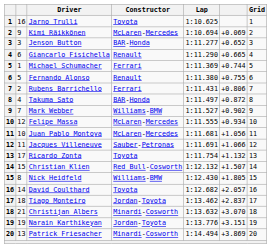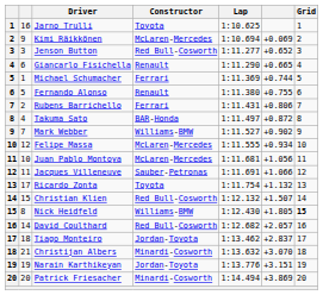 <table class="wikitable sortable" style="font-size: 85%;">
 <tr>
 <th scope="col"></th>
 <th scope="col"></th>
 <th scope="col">Driver</th>
 <th scope="col">Constructor</th>
 <th scope="col">Lap</th>
 <th scope="col"></th>
 <th scope="col">Grid</th>
 </tr>
 <tr>
 <th scope="row">1</th>
 <td>16</td>
 <td data-sort-value="TRU"> <a href='#'>Jarno Trulli</a></td>
 <td><a href='#'>Toyota</a></td>
 <td>1:10.625</td>
 <td></td>
 <td>1</td>
 </tr>
 <tr>
 <th scope="row">2</th>
 <td>9</td>
 <td data-sort-value="RAI"> <a href='#'>Kimi Räikkönen</a></td>
 <td><a href='#'>McLaren</a>-<a href='#'>Mercedes</a></td>
 <td>1:10.694</td>
 <td>+0.069</td>
 <td>2</td>
 </tr>
 <tr>
 <th scope="row">3</th>
 <td>3</td>
 <td data-sort-value="BUT"> <a href='#'>Jenson Button</a></td>
-<td><a href='#'>BAR</a>-<a href='#'>Honda</a></td>
+<td><a href='#'>Red Bull</a>-<a href='#'>Cosworth</a></td>
 <td>1:11.277</td>
 <td>+0.652</td>
 <td>3</td>
 </tr>
 <tr>
 <th scope="row">4</th>
 <td>6</td>
 <td data-sort-value="FIS"> <a href='#'>Giancarlo Fisichella</a></td>
 <td><a href='#'>Renault</a></td>
 <td>1:11.290</td>
 <td>+0.665</td>
 <td>4</td>
 </tr>
 <tr>
 <th scope="row">5</th>
 <td>1</td>
 <td data-sort-value="SCH"> <a href='#'>Michael Schumacher</a></td>
 <td><a href='#'>Ferrari</a></td>
 <td>1:11.369</td>
 <td>+0.744</td>
 <td>5</td>
 </tr>
 <tr>
 <th scope="row">6</th>
 <td>5</td>
 <td data-sort-value="ALO"> <a href='#'>Fernando Alonso</a></td>
 <td><a href='#'>Renault</a></td>
 <td>1:11.380</td>
 <td>+0.755</td>
 <td>6</td>
 </tr>
 <tr>
 <th scope="row">7</th>
 <td>2</td>
 <td data-sort-value="BAR"> <a href='#'>Rubens Barrichello</a></td>
 <td><a href='#'>Ferrari</a></td>
 <td>1:11.431</td>
 <td>+0.806</td>
 <td>7</td>
 </tr>
 <tr>
 <th scope="row">8</th>
 <td>4</td>
 <td data-sort-value="SAT"> <a href='#'>Takuma Sato</a></td>
 <td><a href='#'>BAR</a>-<a href='#'>Honda</a></td>
 <td>1:11.497</td>
 <td>+0.872</td>
 <td>8</td>
 </tr>
 <tr>
 <th scope="row">9</th>
 <td>7</td>
 <td data-sort-value="WEB"> <a href='#'>Mark Webber</a></td>
 <td><a href='#'>Williams</a>-<a href='#'>BMW</a></td>
 <td>1:11.527</td>
 <td>+0.902</td>
 <td>9</td>
 </tr>
 <tr>
 <th scope="row">10</th>
 <td>12</td>
 <td data-sort-value="MAS"> <a href='#'>Felipe Massa</a></td>
 <td><a href='#'>McLaren</a>-<a href='#'>Mercedes</a></td>
 <td>1:11.555</td>
 <td>+0.934</td>
 <td>10</td>
 </tr>
 <tr>
 <th scope="row">11</th>
 <td>10</td>
 <td data-sort-value="MON"> <a href='#'>Juan Pablo Montoya</a></td>
 <td><a href='#'>McLaren</a>-<a href='#'>Mercedes</a></td>
 <td>1:11.681</td>
 <td>+1.056</td>
 <td>11</td>
 </tr>
 <tr>
 <th scope="row">12</th>
 <td>11</td>
 <td data-sort-value="VIL"> <a href='#'>Jacques Villeneuve</a></td>
 <td><a href='#'>Sauber</a>-<a href='#'>Petronas</a></td>
 <td>1:11.691</td>
 <td>+1.066</td>
 <td>12</td>
 </tr>
 <tr>
 <th scope="row">13</th>
 <td>17</td>
 <td data-sort-value="ZON"> <a href='#'>Ricardo Zonta</a></td>
 <td><a href='#'>Toyota</a></td>
 <td>1:11.754</td>
 <td>+1.132</td>
 <td>13</td>
 </tr>
 <tr>
 <th scope="row">14</th>
 <td>15</td>
 <td data-sort-value="KLI"> <a href='#'>Christian Klien</a></td>
 <td><a href='#'>Red Bull</a>-<a href='#'>Cosworth</a></td>
 <td>1:12.132</td>
 <td>+1.507</td>
 <td>14</td>
 </tr>
 <tr>
 <th scope="row">15</th>
 <td>8</td>
 <td data-sort-value="HEI"> <a href='#'>Nick Heidfeld</a></td>
 <td><a href='#'>Williams</a>-<a href='#'>BMW</a></td>
 <td>1:12.430</td>
 <td>+1.805</td>
-<td>15</td>
+<td><strong>15</strong></td>
 </tr>
 <tr>
 <th scope="row">16</th>
 <td>14</td>
 <td data-sort-value="COU"> <a href='#'>David Coulthard</a></td>
-<td><a href='#'>Toyota</a></td>
+<td><a href='#'>Red Bull</a>-<a href='#'>Cosworth</a></td>
 <td>1:12.682</td>
 <td>+2.057</td>
 <td>16</td>
 </tr>
 <tr>
 <th scope="row">17</th>
 <td>18</td>
 <td data-sort-value="MON"> <a href='#'>Tiago Monteiro</a></td>
 <td><a href='#'>Jordan</a>-<a href='#'>Toyota</a></td>
 <td>1:13.462</td>
 <td>+2.837</td>
 <td>17</td>
 </tr>
 <tr>
 <th scope="row">18</th>
 <td>21</td>
 <td data-sort-value="ALB"> <a href='#'>Christijan Albers</a></td>
 <td><a href='#'>Minardi</a>-<a href='#'>Cosworth</a></td>
 <td>1:13.632</td>
 <td>+3.070</td>
 <td>18</td>
 </tr>
 <tr>
 <th scope="row">19</th>
 <td>19</td>
 <td data-sort-value="KAR"> <a href='#'>Narain Karthikeyan</a></td>
 <td><a href='#'>Jordan</a>-<a href='#'>Toyota</a></td>
 <td>1:13.776</td>
 <td>+3.151</td>
 <td>19</td>
 </tr>
 <tr>
 <th scope="row">20</th>
-<td>13</td>
+<td>20</td>
 <td data-sort-value="FRI"> <a href='#'>Patrick Friesacher</a></td>
 <td><a href='#'>Minardi</a>-<a href='#'>Cosworth</a></td>
 <td>1:14.494</td>
 <td>+3.869</td>
 <td>20</td>
 </tr>
 <tr>
 <th colspan="7"></th>
 </tr>
 </table>
